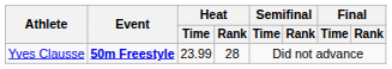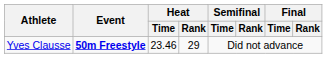 <table class="wikitable" style="font-size:90%">
 <tr>
 <th rowspan="2">Athlete</th>
 <th rowspan="2">Event</th>
 <th colspan="2">Heat</th>
 <th colspan="2">Semifinal</th>
 <th colspan="2">Final</th>
 </tr>
 <tr style="font-size:95%">
 <th>Time</th>
 <th>Rank</th>
 <th>Time</th>
 <th>Rank</th>
 <th>Time</th>
 <th>Rank</th>
 </tr>
 <tr align="center">
 <td align="left"><a href='#'>Yves Clausse</a></td>
 <td align="left"><strong><a href='#'>50m Freestyle</a></strong></td>
-<td>23.99</td>
-<td>28</td>
+<td>23.46</td>
+<td>29</td>
 <td colspan="4">Did not advance</td>
 </tr>
 </table>
